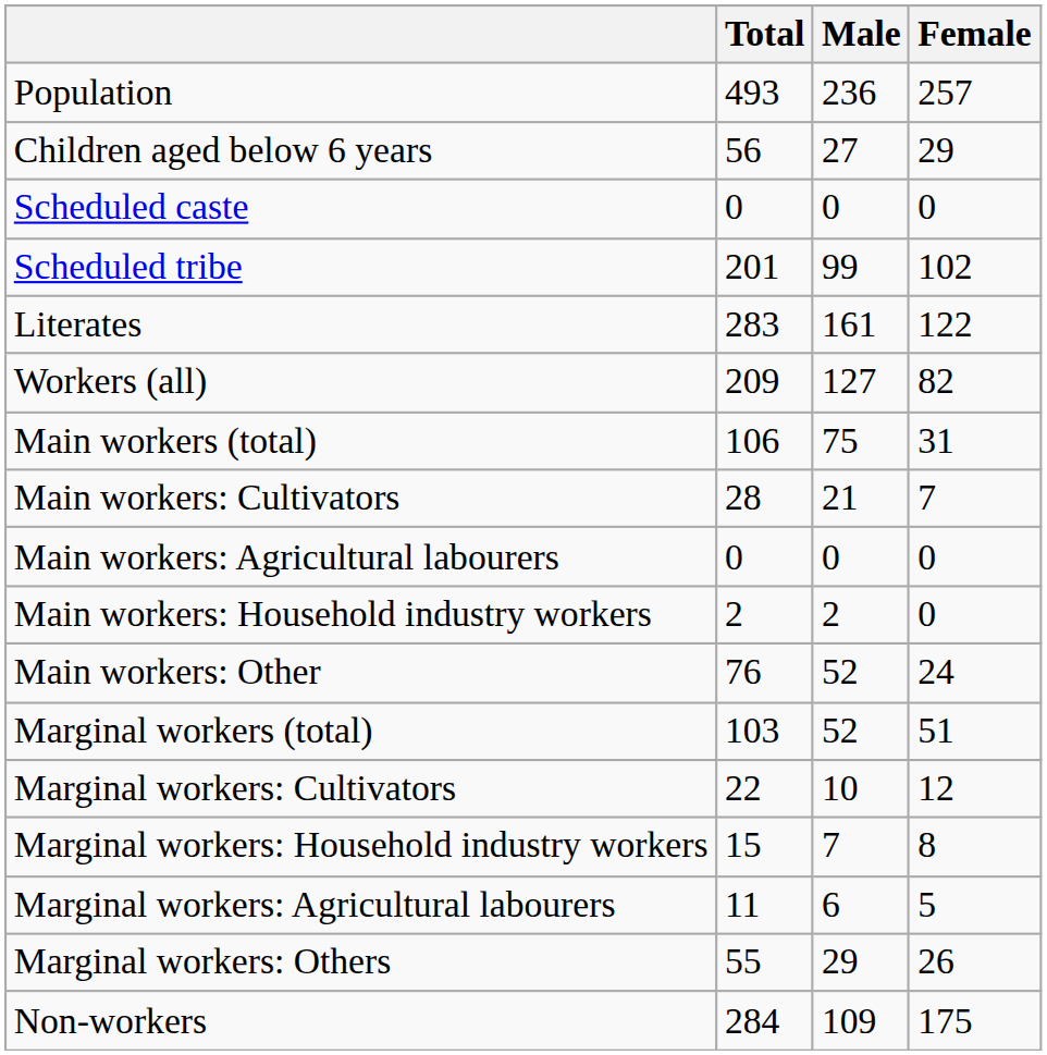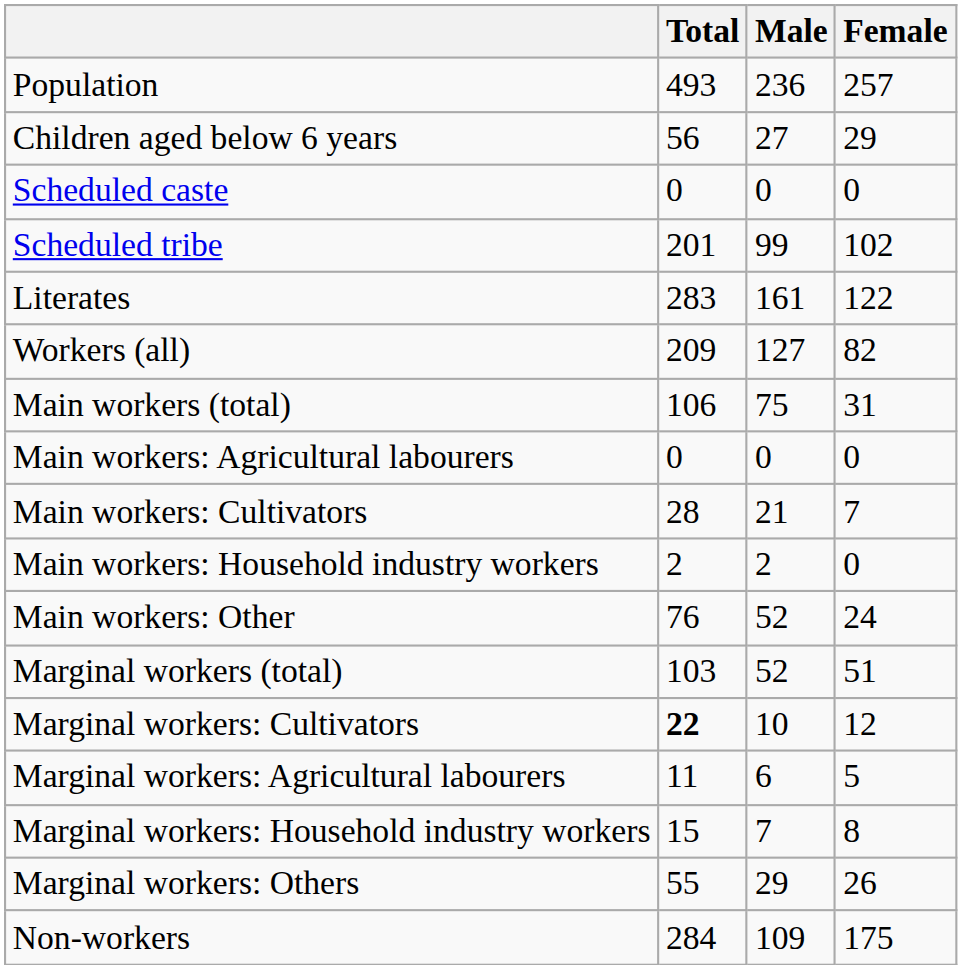 <table class="wikitable sortable mw-collapsible">
 <tr>
 <th></th>
 <th>Total</th>
 <th>Male</th>
 <th>Female</th>
 </tr>
 <tr>
 <td>Population</td>
 <td>493</td>
 <td>236</td>
 <td>257</td>
 </tr>
 <tr>
 <td>Children aged below 6 years</td>
 <td>56</td>
 <td>27</td>
 <td>29</td>
 </tr>
 <tr>
 <td><a href='#'>Scheduled caste</a></td>
 <td>0</td>
 <td>0</td>
 <td>0</td>
 </tr>
 <tr>
 <td><a href='#'>Scheduled tribe</a></td>
 <td>201</td>
 <td>99</td>
 <td>102</td>
 </tr>
 <tr>
 <td>Literates</td>
 <td>283</td>
 <td>161</td>
 <td>122</td>
 </tr>
 <tr>
 <td>Workers (all)</td>
 <td>209</td>
 <td>127</td>
 <td>82</td>
 </tr>
 <tr>
 <td>Main workers (total)</td>
 <td>106</td>
 <td>75</td>
 <td>31</td>
 </tr>
 <tr>
+<td>Main workers: Agricultural labourers</td>
+<td>0</td>
+<td>0</td>
+<td>0</td>
+</tr>
+<tr>
 <td>Main workers: Cultivators</td>
 <td>28</td>
 <td>21</td>
 <td>7</td>
-</tr>
-<tr>
-<td>Main workers: Agricultural labourers</td>
-<td>0</td>
-<td>0</td>
-<td>0</td>
 </tr>
 <tr>
 <td>Main workers: Household industry workers</td>
 <td>2</td>
 <td>2</td>
 <td>0</td>
 </tr>
 <tr>
 <td>Main workers: Other</td>
 <td>76</td>
 <td>52</td>
 <td>24</td>
 </tr>
 <tr>
 <td>Marginal workers (total)</td>
 <td>103</td>
 <td>52</td>
 <td>51</td>
 </tr>
 <tr>
 <td>Marginal workers: Cultivators</td>
-<td>22</td>
+<td><strong>22</strong></td>
 <td>10</td>
 <td>12</td>
+</tr>
+<tr>
+<td>Marginal workers: Agricultural labourers</td>
+<td>11</td>
+<td>6</td>
+<td>5</td>
 </tr>
 <tr>
 <td>Marginal workers: Household industry workers</td>
 <td>15</td>
 <td>7</td>
 <td>8</td>
-</tr>
-<tr>
-<td>Marginal workers: Agricultural labourers</td>
-<td>11</td>
-<td>6</td>
-<td>5</td>
 </tr>
 <tr>
 <td>Marginal workers: Others</td>
 <td>55</td>
 <td>29</td>
 <td>26</td>
 </tr>
 <tr>
 <td>Non-workers</td>
 <td>284</td>
 <td>109</td>
 <td>175</td>
 </tr>
 </table>
